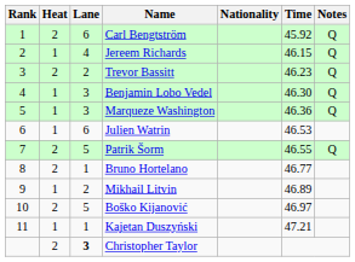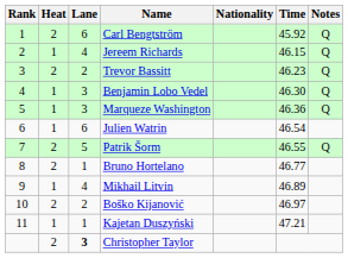 <table class="wikitable sortable" style="text-align:center">
 <tr>
 <th>Rank</th>
 <th>Heat</th>
 <th>Lane</th>
 <th>Name</th>
 <th>Nationality</th>
 <th>Time</th>
 <th>Notes</th>
 </tr>
 <tr bgcolor=ccffcc>
 <td>1</td>
 <td>2</td>
 <td>6</td>
 <td align="left"><a href='#'>Carl Bengtström</a></td>
 <td align=left></td>
 <td>45.92</td>
 <td>Q</td>
 </tr>
 <tr bgcolor=ccffcc>
 <td>2</td>
 <td>1</td>
 <td>4</td>
 <td align="left"><a href='#'>Jereem Richards</a></td>
 <td align=left></td>
 <td>46.15</td>
 <td>Q</td>
 </tr>
 <tr bgcolor=ccffcc>
 <td>3</td>
 <td>2</td>
 <td>2</td>
 <td align="left"><a href='#'>Trevor Bassitt</a></td>
 <td align=left></td>
 <td>46.23</td>
 <td>Q</td>
 </tr>
 <tr bgcolor=ccffcc>
 <td>4</td>
 <td>1</td>
 <td>3</td>
 <td align="left"><a href='#'>Benjamin Lobo Vedel</a></td>
 <td align=left></td>
 <td>46.30</td>
 <td>Q</td>
 </tr>
 <tr bgcolor=ccffcc>
 <td>5</td>
 <td>1</td>
 <td>3</td>
 <td align="left"><a href='#'>Marqueze Washington</a></td>
 <td align=left></td>
 <td>46.36</td>
 <td>Q</td>
 </tr>
 <tr>
 <td>6</td>
 <td>1</td>
 <td>6</td>
 <td align="left"><a href='#'>Julien Watrin</a></td>
 <td align=left></td>
-<td>46.53</td>
+<td>46.54</td>
 <td></td>
 </tr>
 <tr bgcolor=ccffcc>
 <td>7</td>
 <td>2</td>
 <td>5</td>
 <td align="left"><a href='#'>Patrik Šorm</a></td>
 <td align=left></td>
 <td>46.55</td>
 <td>Q</td>
 </tr>
 <tr>
 <td>8</td>
 <td>2</td>
 <td>1</td>
 <td align="left"><a href='#'>Bruno Hortelano</a></td>
 <td align=left></td>
 <td>46.77</td>
 <td></td>
 </tr>
 <tr>
 <td>9</td>
 <td>1</td>
-<td>2</td>
+<td>4</td>
 <td align="left"><a href='#'>Mikhail Litvin</a></td>
 <td align=left></td>
 <td>46.89</td>
 <td></td>
 </tr>
 <tr>
 <td>10</td>
 <td>2</td>
-<td>5</td>
+<td>2</td>
 <td align="left"><a href='#'>Boško Kijanović</a></td>
 <td align=left></td>
 <td>46.97</td>
 <td></td>
 </tr>
 <tr>
 <td>11</td>
 <td>1</td>
 <td>1</td>
 <td align="left"><a href='#'>Kajetan Duszyński</a></td>
 <td align=left></td>
 <td>47.21</td>
 <td></td>
 </tr>
 <tr>
 <td></td>
 <td>2</td>
 <td><strong>3</strong></td>
 <td align="left"><a href='#'>Christopher Taylor</a></td>
 <td align=left></td>
 <td colspan=2></td>
 </tr>
 </table>
